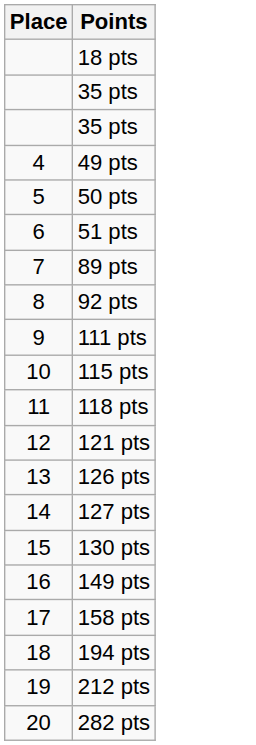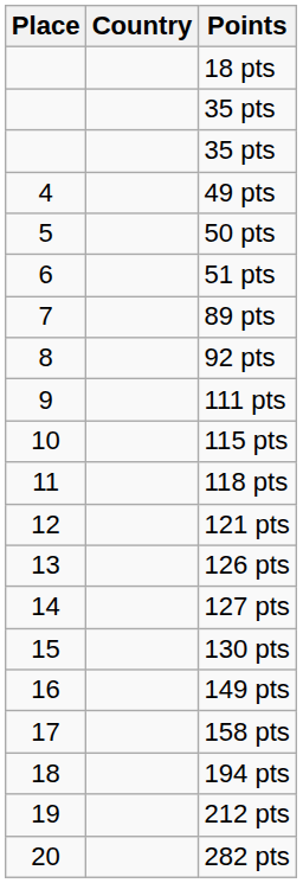 <table class=wikitable>
 <tr>
 <th>Place</th>
+<th>Country</th>
 <th>Points</th>
 </tr>
 <tr>
 <td align=center></td>
+<td></td>
 <td>18 pts</td>
 </tr>
 <tr>
 <td align=center></td>
+<td></td>
 <td>35 pts</td>
 </tr>
 <tr>
 <td align=center></td>
+<td></td>
 <td>35 pts</td>
 </tr>
 <tr>
 <td align=center>4</td>
+<td></td>
 <td>49 pts</td>
 </tr>
 <tr>
 <td align=center>5</td>
+<td></td>
 <td>50 pts</td>
 </tr>
 <tr>
 <td align=center>6</td>
+<td></td>
 <td>51 pts</td>
 </tr>
 <tr>
 <td align=center>7</td>
+<td></td>
 <td>89 pts</td>
 </tr>
 <tr>
 <td align=center>8</td>
+<td></td>
 <td>92 pts</td>
 </tr>
 <tr>
 <td align=center>9</td>
+<td></td>
 <td>111 pts</td>
 </tr>
 <tr>
 <td align=center>10</td>
+<td></td>
 <td>115 pts</td>
 </tr>
 <tr>
 <td align=center>11</td>
+<td></td>
 <td>118 pts</td>
 </tr>
 <tr>
 <td align=center>12</td>
+<td></td>
 <td>121 pts</td>
 </tr>
 <tr>
 <td align=center>13</td>
+<td></td>
 <td>126 pts</td>
 </tr>
 <tr>
 <td align=center>14</td>
+<td></td>
 <td>127 pts</td>
 </tr>
 <tr>
 <td align=center>15</td>
+<td></td>
 <td>130 pts</td>
 </tr>
 <tr>
 <td align=center>16</td>
+<td></td>
 <td>149 pts</td>
 </tr>
 <tr>
 <td align=center>17</td>
+<td></td>
 <td>158 pts</td>
 </tr>
 <tr>
 <td align=center>18</td>
+<td></td>
 <td>194 pts</td>
 </tr>
 <tr>
 <td align=center>19</td>
+<td></td>
 <td>212 pts</td>
 </tr>
 <tr>
 <td align=center>20</td>
+<td></td>
 <td>282 pts</td>
 </tr>
 </table>
